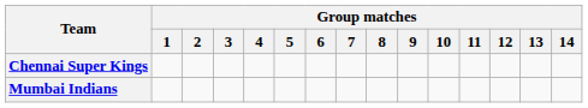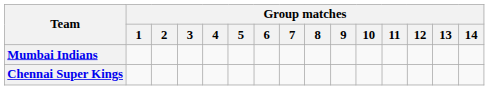 <table class="wikitable">
 <tr>
 <th rowspan="2">Team</th>
 <th colspan="14"><span>Group matches</span></th>
 </tr>
 <tr>
 <th width=25>1</th>
 <th width=25>2</th>
 <th width=25>3</th>
 <th width=25>4</th>
 <th width=25>5</th>
 <th width=25>6</th>
 <th width=25>7</th>
 <th width=25>8</th>
 <th width=25>9</th>
 <th width=25>10</th>
 <th width=25>11</th>
 <th width=25>12</th>
 <th width=25>13</th>
 <th width=25>14</th>
 </tr>
 <tr>
+<th style="text-align:left"><a href='#'>Mumbai Indians</a></th>
+<td></td>
+<td></td>
+<td></td>
+<td></td>
+<td></td>
+<td></td>
+<td></td>
+<td></td>
+<td></td>
+<td></td>
+<td></td>
+<td></td>
+<td></td>
+<td></td>
+</tr>
+<tr>
 <th style="text-align:left"><a href='#'>Chennai Super Kings</a></th>
 <td></td>
 <td></td>
 <td></td>
 <td></td>
 <td></td>
 <td></td>
 <td></td>
 <td></td>
 <td></td>
 <td></td>
 <td></td>
 <td></td>
 <td></td>
 <td></td>
 </tr>
-<tr>
-<th style="text-align:left"><a href='#'>Mumbai Indians</a></th>
-<td></td>
-<td></td>
-<td></td>
-<td></td>
-<td></td>
-<td></td>
-<td></td>
-<td></td>
-<td></td>
-<td></td>
-<td></td>
-<td></td>
-<td></td>
-<td></td>
-</tr>
 </table>
